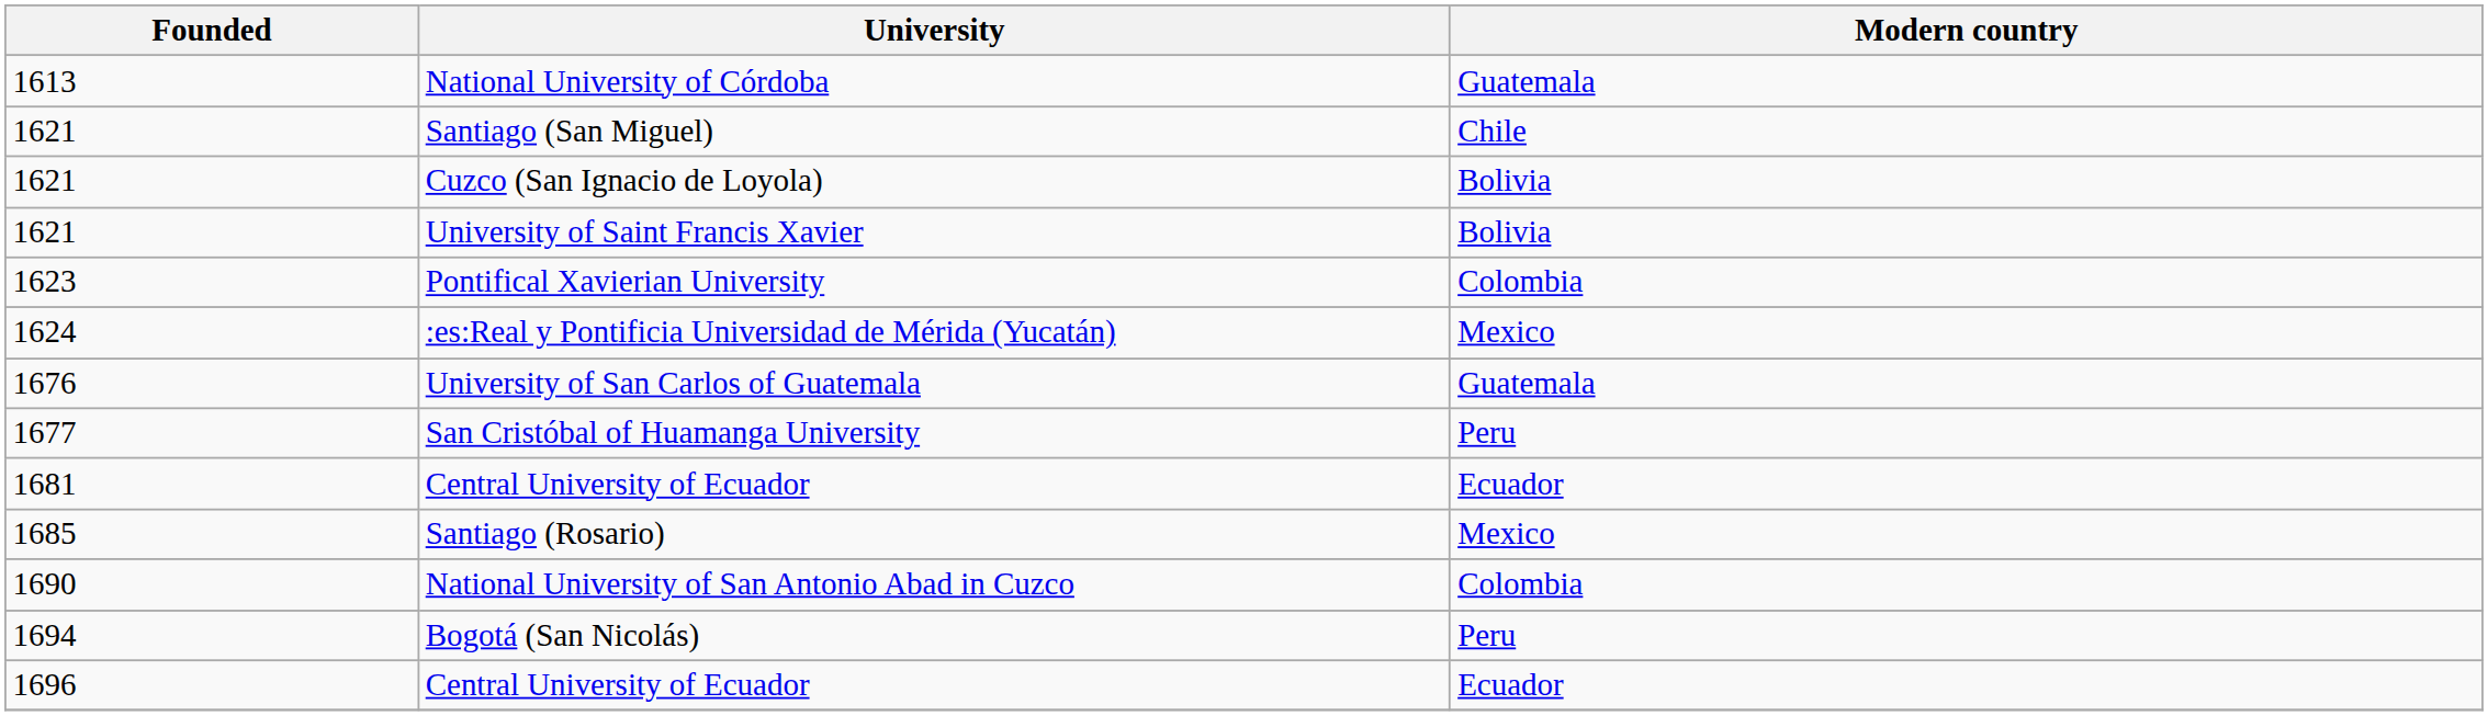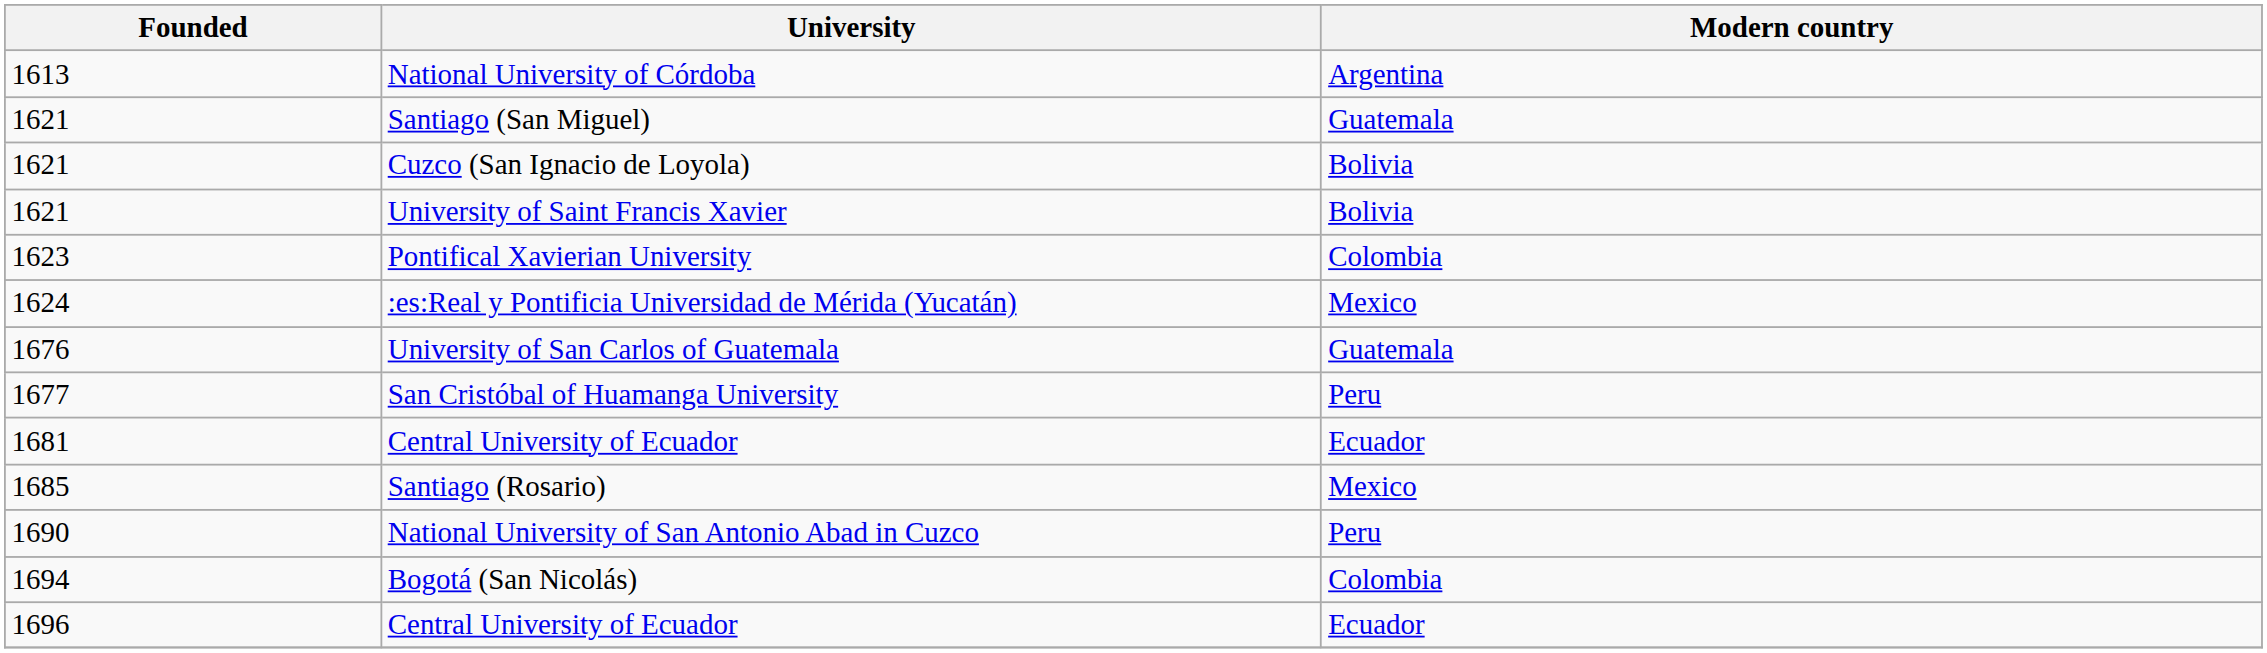 <table class="wikitable sortable">
 <tr>
 <th width="10%">Founded</th>
 <th width="25%">University</th>
 <th width="25%">Modern country</th>
 </tr>
 <tr>
 <td>1613</td>
 <td><a href='#'>National University of Córdoba</a></td>
-<td><a href='#'>Guatemala</a></td>
+<td><a href='#'>Argentina</a></td>
 </tr>
 <tr>
 <td>1621</td>
 <td><a href='#'>Santiago</a> (San Miguel)</td>
-<td><a href='#'>Chile</a></td>
+<td><a href='#'>Guatemala</a></td>
 </tr>
 <tr>
 <td>1621</td>
 <td><a href='#'>Cuzco</a> (San Ignacio de Loyola)</td>
 <td><a href='#'>Bolivia</a></td>
 </tr>
 <tr>
 <td>1621</td>
 <td><a href='#'>University of Saint Francis Xavier</a></td>
 <td><a href='#'>Bolivia</a></td>
 </tr>
 <tr>
 <td>1623</td>
 <td><a href='#'>Pontifical Xavierian University</a></td>
 <td><a href='#'>Colombia</a></td>
 </tr>
 <tr>
 <td>1624</td>
 <td><a href='#'>:es:Real y Pontificia Universidad de Mérida (Yucatán)</a> </td>
 <td><a href='#'>Mexico</a></td>
 </tr>
 <tr>
 <td>1676</td>
 <td><a href='#'>University of San Carlos of Guatemala</a></td>
 <td><a href='#'>Guatemala</a></td>
 </tr>
 <tr>
 <td>1677</td>
 <td><a href='#'>San Cristóbal of Huamanga University</a></td>
 <td><a href='#'>Peru</a></td>
 </tr>
 <tr>
 <td>1681</td>
 <td><a href='#'>Central University of Ecuador</a></td>
 <td><a href='#'>Ecuador</a></td>
 </tr>
 <tr>
 <td>1685</td>
 <td><a href='#'>Santiago</a> (Rosario)</td>
 <td><a href='#'>Mexico</a></td>
 </tr>
 <tr>
 <td>1690</td>
 <td><a href='#'>National University of San Antonio Abad in Cuzco</a></td>
-<td><a href='#'>Colombia</a></td>
+<td><a href='#'>Peru</a></td>
 </tr>
 <tr>
 <td>1694</td>
 <td><a href='#'>Bogotá</a> (San Nicolás)</td>
-<td><a href='#'>Peru</a></td>
+<td><a href='#'>Colombia</a></td>
 </tr>
 <tr>
 <td>1696</td>
 <td><a href='#'>Central University of Ecuador</a></td>
 <td><a href='#'>Ecuador</a></td>
 </tr>
 <tr>
 </tr>
 </table>
